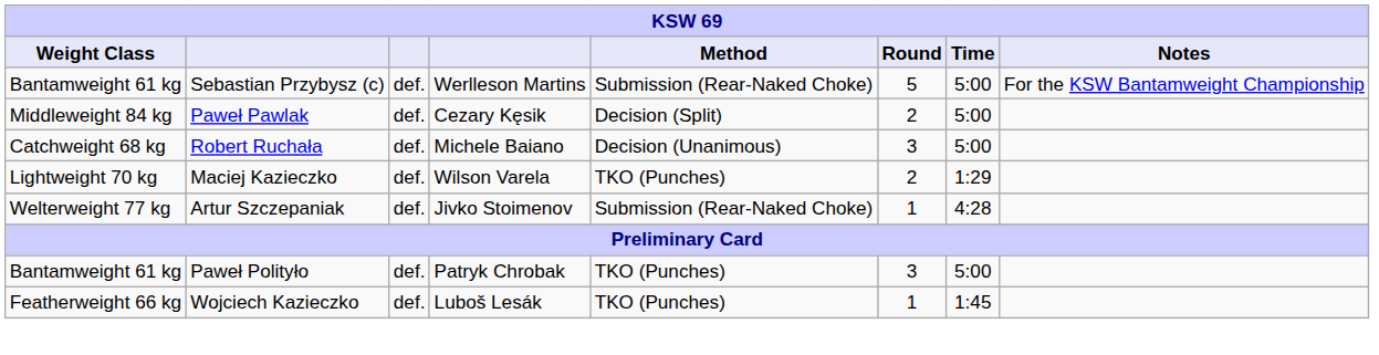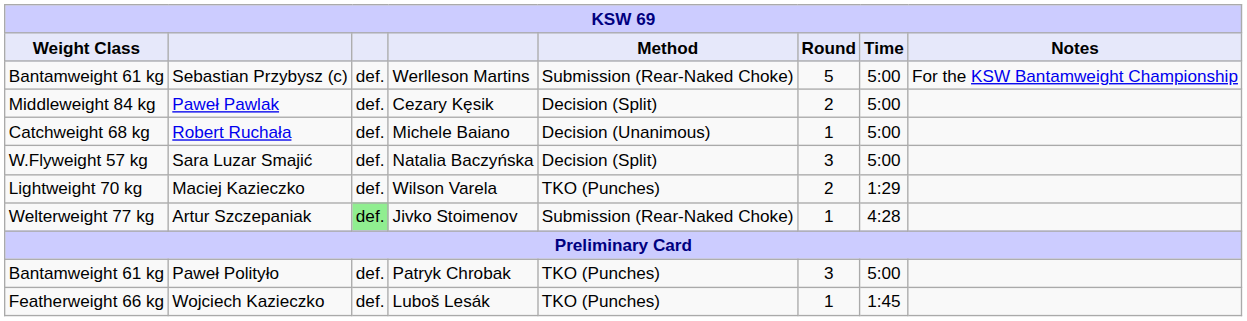 <table class="wikitable" style="font-size: 80%;">
 <tr>
 <th colspan="8" style="background-color: #ccf; color: #000080; text-align: center;"><strong>KSW 69</strong></th>
 </tr>
 <tr>
 <th colspan="1" style="background-color: #E6E8FA; color: #000000; text-align: center;">Weight Class</th>
 <th colspan="1" style="background-color: #E6E8FA; color: #000000; text-align: center;"></th>
 <th colspan="1" style="background-color: #E6E8FA; color: #000000; text-align: center;"></th>
 <th colspan="1" style="background-color: #E6E8FA; color: #000000; text-align: center;"></th>
 <th colspan="1" style="background-color: #E6E8FA; color: #000000; text-align: center;">Method</th>
 <th colspan="1" style="background-color: #E6E8FA; color: #000000; text-align: center;">Round</th>
 <th colspan="1" style="background-color: #E6E8FA; color: #000000; text-align: center;">Time</th>
 <th colspan="1" style="background-color: #E6E8FA; color: #000000; text-align: center;">Notes</th>
 </tr>
 <tr>
 <td>Bantamweight 61 kg</td>
 <td> Sebastian Przybysz (c)</td>
 <td align=center>def.</td>
 <td> Werlleson Martins</td>
 <td>Submission (Rear-Naked Choke)</td>
 <td align=center>5</td>
 <td align=center>5:00</td>
 <td>For the <a href='#'>KSW Bantamweight Championship</a></td>
 </tr>
 <tr>
 <td>Middleweight 84 kg</td>
 <td> <a href='#'>Paweł Pawlak</a></td>
 <td align=center>def.</td>
 <td> Cezary Kęsik</td>
 <td>Decision (Split)</td>
 <td align=center>2</td>
 <td align=center>5:00</td>
 <td></td>
 </tr>
 <tr>
 <td>Catchweight 68 kg</td>
 <td> <a href='#'>Robert Ruchała</a></td>
 <td align=center>def.</td>
 <td> Michele Baiano</td>
 <td>Decision (Unanimous)</td>
+<td align=center>1</td>
+<td align=center>5:00</td>
+<td></td>
+</tr>
+<tr>
+<td>W.Flyweight 57 kg</td>
+<td> Sara Luzar Smajić</td>
+<td align=center>def.</td>
+<td> Natalia Baczyńska</td>
+<td>Decision (Split)</td>
 <td align=center>3</td>
 <td align=center>5:00</td>
 <td></td>
 </tr>
 <tr>
 <td>Lightweight 70 kg</td>
 <td> Maciej Kazieczko</td>
 <td align=center>def.</td>
 <td> Wilson Varela</td>
 <td>TKO (Punches)</td>
 <td align=center>2</td>
 <td align=center>1:29</td>
 <td></td>
 </tr>
 <tr>
 <td>Welterweight 77 kg</td>
 <td> Artur Szczepaniak</td>
-<td align=center>def.</td>
+<td align=center style="background: lightgreen;">def.</td>
 <td> Jivko Stoimenov</td>
 <td>Submission (Rear-Naked Choke)</td>
 <td align=center>1</td>
 <td align=center>4:28</td>
 <td></td>
 </tr>
 <tr>
 <th colspan="8" style="background-color: #ccf; color: #000080; text-align: center;"><strong>Preliminary Card</strong></th>
 </tr>
 <tr>
 <td>Bantamweight 61 kg</td>
 <td> Paweł Polityło</td>
 <td align=center>def.</td>
 <td> Patryk Chrobak</td>
 <td>TKO (Punches)</td>
 <td align=center>3</td>
 <td align=center>5:00</td>
 <td></td>
 </tr>
 <tr>
 <td>Featherweight 66 kg</td>
 <td> Wojciech Kazieczko</td>
 <td align=center>def.</td>
 <td> Luboš Lesák</td>
 <td>TKO (Punches)</td>
 <td align=center>1</td>
 <td align=center>1:45</td>
 <td></td>
 </tr>
 </table>
